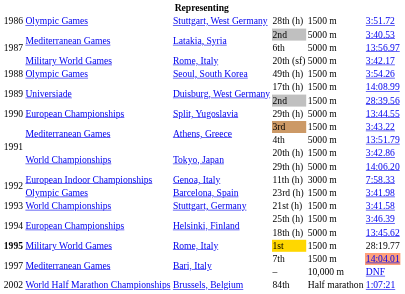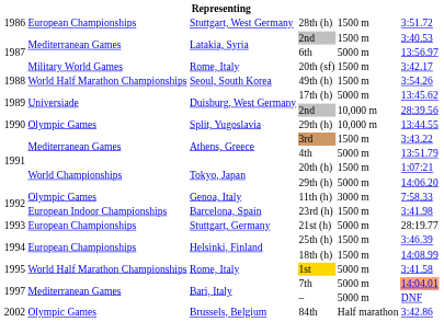 <table>
 <tr>
 <th colspan="6">Representing </th>
 </tr>
 <tr>
 <td>1986</td>
-<td><a href='#'>Olympic Games</a></td>
+<td><a href='#'>European Championships</a></td>
 <td><a href='#'>Stuttgart, West Germany</a></td>
 <td>28th (h)</td>
 <td>1500 m</td>
 <td><a href='#'>3:51.72</a></td>
 </tr>
 <tr>
 <td rowspan=3>1987</td>
 <td rowspan=2><a href='#'>Mediterranean Games</a></td>
 <td rowspan=2><a href='#'>Latakia, Syria</a></td>
 <td bgcolor=silver>2nd</td>
-<td>5000 m</td>
+<td>1500 m</td>
 <td><a href='#'>3:40.53</a></td>
 </tr>
 <tr>
 <td>6th</td>
 <td>5000 m</td>
 <td><a href='#'>13:56.97</a></td>
 </tr>
 <tr>
 <td><a href='#'>Military World Games</a></td>
 <td><a href='#'>Rome, Italy</a></td>
 <td>20th (sf)</td>
-<td>5000 m</td>
+<td>1500 m</td>
 <td><a href='#'>3:42.17</a></td>
 </tr>
 <tr>
 <td>1988</td>
-<td><a href='#'>Olympic Games</a></td>
+<td><a href='#'>World Half Marathon Championships</a></td>
 <td><a href='#'>Seoul, South Korea</a></td>
 <td>49th (h)</td>
 <td>1500 m</td>
 <td><a href='#'>3:54.26</a></td>
 </tr>
 <tr>
 <td rowspan=2>1989</td>
 <td rowspan=2><a href='#'>Universiade</a></td>
 <td rowspan=2><a href='#'>Duisburg, West Germany</a></td>
 <td>17th (h)</td>
-<td>1500 m</td>
-<td><a href='#'>14:08.99</a></td>
+<td>5000 m</td>
+<td><a href='#'>13:45.62</a></td>
 </tr>
 <tr>
 <td bgcolor=silver>2nd</td>
-<td>1500 m</td>
+<td>10,000 m</td>
 <td><a href='#'>28:39.56</a></td>
 </tr>
 <tr>
 <td>1990</td>
-<td><a href='#'>European Championships</a></td>
+<td><a href='#'>Olympic Games</a></td>
 <td><a href='#'>Split, Yugoslavia</a></td>
 <td>29th (h)</td>
-<td>5000 m</td>
+<td>10,000 m</td>
 <td><a href='#'>13:44.55</a></td>
 </tr>
 <tr>
 <td rowspan=4>1991</td>
 <td rowspan=2><a href='#'>Mediterranean Games</a></td>
 <td rowspan=2><a href='#'>Athens, Greece</a></td>
 <td bgcolor=cc9966>3rd</td>
 <td>1500 m</td>
 <td><a href='#'>3:43.22</a></td>
 </tr>
 <tr>
 <td>4th</td>
 <td>5000 m</td>
 <td><a href='#'>13:51.79</a></td>
 </tr>
 <tr>
 <td rowspan=2><a href='#'>World Championships</a></td>
 <td rowspan=2><a href='#'>Tokyo, Japan</a></td>
 <td>20th (h)</td>
 <td>1500 m</td>
-<td><a href='#'>3:42.86</a></td>
+<td><a href='#'>1:07:21</a></td>
 </tr>
 <tr>
 <td>29th (h)</td>
 <td>5000 m</td>
 <td><a href='#'>14:06.20</a></td>
 </tr>
 <tr>
 <td rowspan=2>1992</td>
-<td><a href='#'>European Indoor Championships</a></td>
+<td><a href='#'>Olympic Games</a></td>
 <td><a href='#'>Genoa, Italy</a></td>
 <td>11th (h)</td>
 <td>3000 m</td>
 <td><a href='#'>7:58.33</a></td>
 </tr>
 <tr>
-<td><a href='#'>Olympic Games</a></td>
+<td><a href='#'>European Indoor Championships</a></td>
 <td><a href='#'>Barcelona, Spain</a></td>
 <td>23rd (h)</td>
 <td>1500 m</td>
 <td><a href='#'>3:41.98</a></td>
 </tr>
 <tr>
 <td>1993</td>
-<td><a href='#'>World Championships</a></td>
+<td><a href='#'>European Championships</a></td>
 <td><a href='#'>Stuttgart, Germany</a></td>
 <td>21st (h)</td>
-<td>1500 m</td>
-<td><a href='#'>3:41.58</a></td>
+<td>5000 m</td>
+<td>28:19.77</td>
 </tr>
 <tr>
 <td rowspan=2>1994</td>
 <td rowspan=2><a href='#'>European Championships</a></td>
 <td rowspan=2><a href='#'>Helsinki, Finland</a></td>
 <td>25th (h)</td>
 <td>1500 m</td>
 <td><a href='#'>3:46.39</a></td>
 </tr>
 <tr>
 <td>18th (h)</td>
-<td>5000 m</td>
-<td><a href='#'>13:45.62</a></td>
+<td>1500 m</td>
+<td><a href='#'>14:08.99</a></td>
 </tr>
 <tr>
-<td><strong>1995</strong></td>
-<td><a href='#'>Military World Games</a></td>
+<td>1995</td>
+<td><a href='#'>World Half Marathon Championships</a></td>
 <td><a href='#'>Rome, Italy</a></td>
 <td bgcolor=gold>1st</td>
-<td>1500 m</td>
-<td>28:19.77</td>
+<td>5000 m</td>
+<td><a href='#'>3:41.58</a></td>
 </tr>
 <tr>
 <td rowspan=2>1997</td>
 <td rowspan=2><a href='#'>Mediterranean Games</a></td>
 <td rowspan=2><a href='#'>Bari, Italy</a></td>
 <td>7th</td>
-<td>1500 m</td>
+<td>5000 m</td>
 <td style="background: lightsalmon;"><a href='#'>14:04.01</a></td>
 </tr>
 <tr>
 <td>–</td>
-<td>10,000 m</td>
+<td>5000 m</td>
 <td><a href='#'>DNF</a></td>
 </tr>
 <tr>
 <td>2002</td>
-<td><a href='#'>World Half Marathon Championships</a></td>
+<td><a href='#'>Olympic Games</a></td>
 <td><a href='#'>Brussels, Belgium</a></td>
 <td>84th</td>
 <td>Half marathon</td>
-<td><a href='#'>1:07:21</a></td>
+<td><a href='#'>3:42.86</a></td>
 </tr>
 </table>
